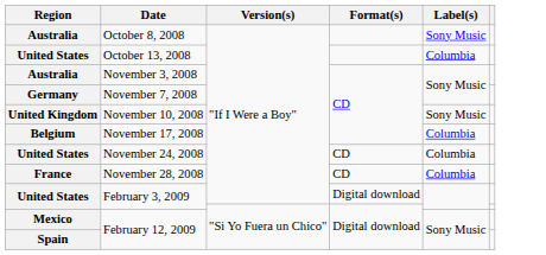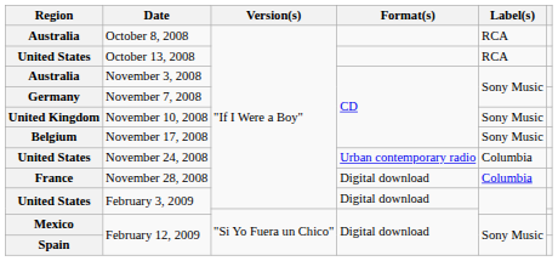 <table class="wikitable plainrowheaders">
 <tr>
 <th scope="col">Region</th>
 <th scope="col">Date</th>
 <th scope="col">Version(s)</th>
 <th scope="col">Format(s)</th>
 <th scope="col">Label(s)</th>
 <th scope="col"></th>
 </tr>
 <tr>
 <th scope="row">Australia</th>
 <td>October 8, 2008</td>
 <td rowspan="9">"If I Were a Boy"</td>
 <td></td>
-<td><a href='#'>Sony Music</a></td>
+<td>RCA</td>
 <td align="center"></td>
 </tr>
 <tr>
 <th scope="row">United States</th>
 <td>October 13, 2008</td>
 <td></td>
-<td><a href='#'>Columbia</a></td>
+<td>RCA</td>
 <td align="center"></td>
 </tr>
 <tr>
 <th scope="row">Australia</th>
 <td>November 3, 2008</td>
 <td rowspan="4"><a href='#'>CD</a></td>
 <td rowspan="2">Sony Music</td>
 <td></td>
 </tr>
 <tr>
 <th scope="row">Germany</th>
 <td>November 7, 2008</td>
 <td align="center"></td>
 </tr>
 <tr>
 <th scope="row">United Kingdom</th>
 <td>November 10, 2008</td>
 <td>Sony Music</td>
 <td align="center"></td>
 </tr>
 <tr>
 <th scope="row">Belgium</th>
 <td>November 17, 2008</td>
-<td><a href='#'>Columbia</a></td>
+<td>Sony Music</td>
 <td></td>
 </tr>
 <tr>
 <th scope="row">United States</th>
 <td>November 24, 2008</td>
-<td>CD</td>
+<td><a href='#'>Urban contemporary radio</a></td>
 <td>Columbia</td>
 <td align="center"></td>
 </tr>
 <tr>
 <th scope="row">France</th>
 <td>November 28, 2008</td>
-<td>CD</td>
+<td>Digital download </td>
 <td><a href='#'>Columbia</a></td>
 <td></td>
 </tr>
 <tr>
 <th scope="row" rowspan="2">United States</th>
 <td rowspan="2">February 3, 2009</td>
 <td>Digital download </td>
 <td rowspan="2"></td>
 <td></td>
 </tr>
 <tr>
 <td rowspan="3">"Si Yo Fuera un Chico"</td>
 <td rowspan="3">Digital download</td>
 <td></td>
 </tr>
 <tr>
 <th scope="row">Mexico</th>
 <td rowspan="2">February 12, 2009</td>
 <td rowspan="2">Sony Music</td>
 <td></td>
 </tr>
 <tr>
 <th scope="row">Spain</th>
 <td></td>
 </tr>
 </table>
